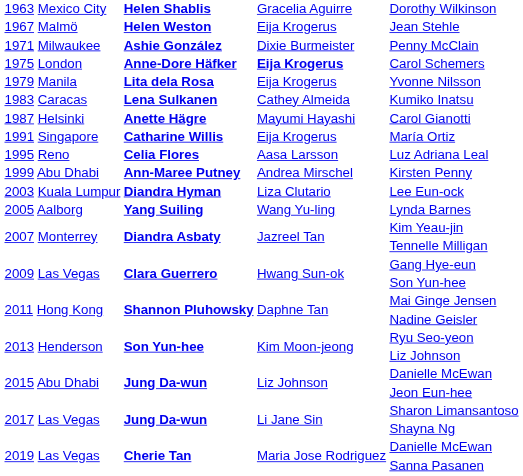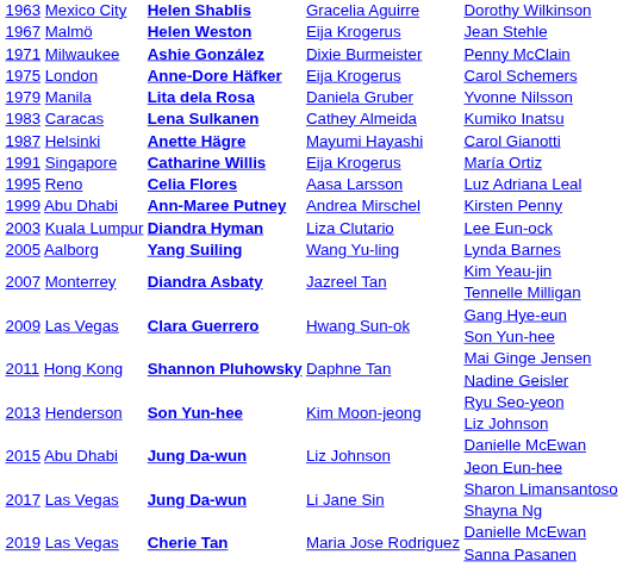 <table>
 <tr>
 <td><a href='#'>1963</a> <a href='#'>Mexico City</a></td>
 <td> <strong><a href='#'>Helen Shablis</a></strong></td>
 <td> <a href='#'>Gracelia Aguirre</a></td>
 <td> <a href='#'>Dorothy Wilkinson</a></td>
 </tr>
 <tr>
 <td><a href='#'>1967</a> <a href='#'>Malmö</a></td>
 <td> <strong><a href='#'>Helen Weston</a></strong></td>
 <td> <a href='#'>Eija Krogerus</a></td>
 <td> <a href='#'>Jean Stehle</a></td>
 </tr>
 <tr>
 <td><a href='#'>1971</a> <a href='#'>Milwaukee</a></td>
 <td> <strong><a href='#'>Ashie González</a></strong></td>
 <td> <a href='#'>Dixie Burmeister</a></td>
 <td> <a href='#'>Penny McClain</a></td>
 </tr>
 <tr>
 <td><a href='#'>1975</a> <a href='#'>London</a></td>
 <td> <strong><a href='#'>Anne-Dore Häfker</a></strong></td>
-<td><strong> <a href='#'>Eija Krogerus</a></strong></td>
+<td> <a href='#'>Eija Krogerus</a></td>
 <td> <a href='#'>Carol Schemers</a></td>
 </tr>
 <tr>
 <td><a href='#'>1979</a> <a href='#'>Manila</a></td>
 <td> <strong><a href='#'>Lita dela Rosa</a></strong></td>
-<td> <a href='#'>Eija Krogerus</a></td>
+<td> <a href='#'>Daniela Gruber</a></td>
 <td> <a href='#'>Yvonne Nilsson</a></td>
 </tr>
 <tr>
 <td><a href='#'>1983</a> <a href='#'>Caracas</a></td>
 <td> <strong><a href='#'>Lena Sulkanen</a></strong></td>
 <td> <a href='#'>Cathey Almeida</a></td>
 <td> <a href='#'>Kumiko Inatsu</a></td>
 </tr>
 <tr>
 <td><a href='#'>1987</a> <a href='#'>Helsinki</a></td>
 <td> <strong><a href='#'>Anette Hägre</a></strong></td>
 <td> <a href='#'>Mayumi Hayashi</a></td>
 <td> <a href='#'>Carol Gianotti</a></td>
 </tr>
 <tr>
 <td><a href='#'>1991</a> <a href='#'>Singapore</a></td>
 <td> <strong><a href='#'>Catharine Willis</a></strong></td>
 <td> <a href='#'>Eija Krogerus</a></td>
 <td> <a href='#'>María Ortiz</a></td>
 </tr>
 <tr>
 <td><a href='#'>1995</a> <a href='#'>Reno</a></td>
 <td> <strong><a href='#'>Celia Flores</a></strong></td>
 <td> <a href='#'>Aasa Larsson</a></td>
 <td> <a href='#'>Luz Adriana Leal</a></td>
 </tr>
 <tr>
 <td><a href='#'>1999</a> <a href='#'>Abu Dhabi</a></td>
 <td> <strong><a href='#'>Ann-Maree Putney</a></strong></td>
 <td> <a href='#'>Andrea Mirschel</a></td>
 <td> <a href='#'>Kirsten Penny</a></td>
 </tr>
 <tr>
 <td><a href='#'>2003</a> <a href='#'>Kuala Lumpur</a></td>
 <td> <strong><a href='#'>Diandra Hyman</a></strong></td>
 <td> <a href='#'>Liza Clutario</a></td>
 <td> <a href='#'>Lee Eun-ock</a></td>
 </tr>
 <tr>
 <td><a href='#'>2005</a> <a href='#'>Aalborg</a></td>
 <td> <strong><a href='#'>Yang Suiling</a></strong></td>
 <td> <a href='#'>Wang Yu-ling</a></td>
 <td> <a href='#'>Lynda Barnes</a></td>
 </tr>
 <tr>
 <td rowspan=2><a href='#'>2007</a> <a href='#'>Monterrey</a></td>
 <td rowspan=2> <strong><a href='#'>Diandra Asbaty</a></strong></td>
 <td rowspan=2> <a href='#'>Jazreel Tan</a></td>
 <td> <a href='#'>Kim Yeau-jin</a></td>
 </tr>
 <tr>
 <td> <a href='#'>Tennelle Milligan</a></td>
 </tr>
 <tr>
 <td rowspan=2><a href='#'>2009</a> <a href='#'>Las Vegas</a></td>
 <td rowspan=2> <strong><a href='#'>Clara Guerrero</a></strong></td>
 <td rowspan=2> <a href='#'>Hwang Sun-ok</a></td>
 <td> <a href='#'>Gang Hye-eun</a></td>
 </tr>
 <tr>
 <td> <a href='#'>Son Yun-hee</a></td>
 </tr>
 <tr>
 <td rowspan=2><a href='#'>2011</a> <a href='#'>Hong Kong</a></td>
 <td rowspan=2> <strong><a href='#'>Shannon Pluhowsky</a></strong></td>
 <td rowspan=2> <a href='#'>Daphne Tan</a></td>
 <td> <a href='#'>Mai Ginge Jensen</a></td>
 </tr>
 <tr>
 <td> <a href='#'>Nadine Geisler</a></td>
 </tr>
 <tr>
 <td rowspan=2><a href='#'>2013</a> <a href='#'>Henderson</a></td>
 <td rowspan=2> <strong><a href='#'>Son Yun-hee</a></strong></td>
 <td rowspan=2> <a href='#'>Kim Moon-jeong</a></td>
 <td> <a href='#'>Ryu Seo-yeon</a></td>
 </tr>
 <tr>
 <td> <a href='#'>Liz Johnson</a></td>
 </tr>
 <tr>
 <td rowspan=2><a href='#'>2015</a> <a href='#'>Abu Dhabi</a></td>
 <td rowspan=2> <strong><a href='#'>Jung Da-wun</a></strong></td>
 <td rowspan=2> <a href='#'>Liz Johnson</a></td>
 <td> <a href='#'>Danielle McEwan</a></td>
 </tr>
 <tr>
 <td> <a href='#'>Jeon Eun-hee</a></td>
 </tr>
 <tr>
 <td rowspan=2><a href='#'>2017</a> <a href='#'>Las Vegas</a></td>
 <td rowspan=2> <strong><a href='#'>Jung Da-wun</a></strong></td>
 <td rowspan=2> <a href='#'>Li Jane Sin</a></td>
 <td> <a href='#'>Sharon Limansantoso</a></td>
 </tr>
 <tr>
 <td> <a href='#'>Shayna Ng</a></td>
 </tr>
 <tr>
 <td rowspan=2><a href='#'>2019</a> <a href='#'>Las Vegas</a></td>
 <td rowspan=2> <strong><a href='#'>Cherie Tan</a></strong></td>
 <td rowspan=2> <a href='#'>Maria Jose Rodriguez</a></td>
 <td> <a href='#'>Danielle McEwan</a></td>
 </tr>
 <tr>
 <td> <a href='#'>Sanna Pasanen</a></td>
 </tr>
 </table>
